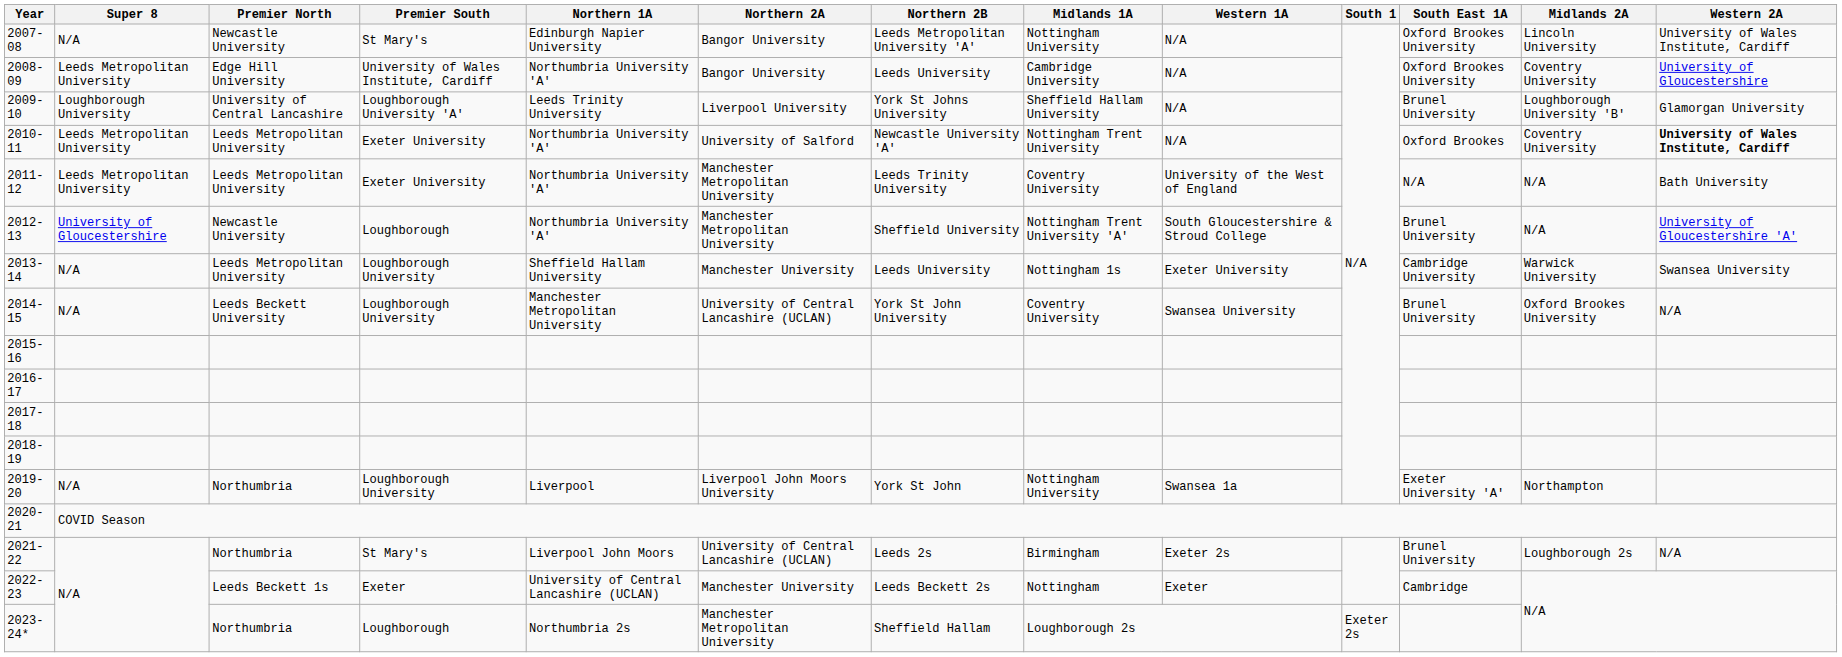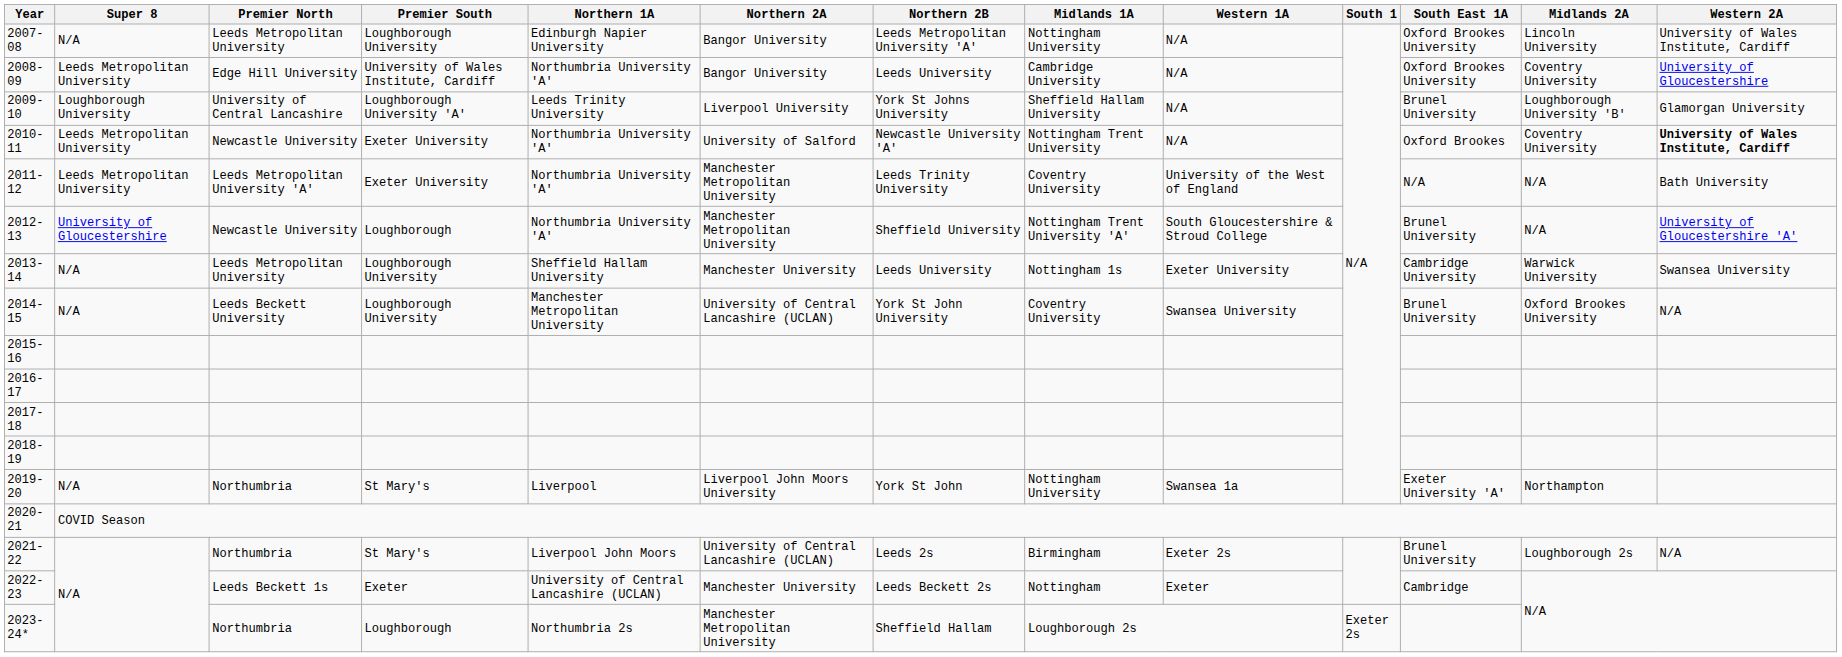 <table class="wikitable">
 <tr>
 <th>Year</th>
 <th>Super 8</th>
 <th>Premier North</th>
 <th>Premier South</th>
 <th>Northern 1A</th>
 <th>Northern 2A</th>
 <th>Northern 2B</th>
 <th>Midlands 1A</th>
 <th>Western 1A</th>
 <th>South 1</th>
 <th>South East 1A</th>
 <th>Midlands 2A</th>
 <th>Western 2A</th>
 </tr>
 <tr>
 <td>2007-08</td>
 <td>N/A</td>
-<td>Newcastle University</td>
-<td>St Mary's</td>
+<td>Leeds Metropolitan University</td>
+<td>Loughborough University</td>
 <td>Edinburgh Napier University</td>
 <td>Bangor University</td>
 <td>Leeds Metropolitan University 'A'</td>
 <td>Nottingham University</td>
 <td>N/A</td>
 <td rowspan="13">N/A</td>
 <td>Oxford Brookes University</td>
 <td>Lincoln University</td>
 <td>University of Wales Institute, Cardiff</td>
 </tr>
 <tr>
 <td>2008-09</td>
 <td>Leeds Metropolitan University</td>
 <td>Edge Hill University</td>
 <td>University of Wales Institute, Cardiff</td>
 <td>Northumbria University 'A'</td>
 <td>Bangor University</td>
 <td>Leeds University</td>
 <td>Cambridge University</td>
 <td>N/A</td>
 <td>Oxford Brookes University</td>
 <td>Coventry University</td>
 <td><a href='#'>University of Gloucestershire</a></td>
 </tr>
 <tr>
 <td>2009-10</td>
 <td>Loughborough University</td>
 <td>University of Central Lancashire</td>
 <td>Loughborough University 'A'</td>
 <td>Leeds Trinity University</td>
 <td>Liverpool University</td>
 <td>York St Johns University</td>
 <td>Sheffield Hallam University</td>
 <td>N/A</td>
 <td>Brunel University</td>
 <td>Loughborough University 'B'</td>
 <td>Glamorgan University</td>
 </tr>
 <tr>
 <td>2010-11</td>
 <td>Leeds Metropolitan University</td>
-<td>Leeds Metropolitan University</td>
+<td>Newcastle University</td>
 <td>Exeter University</td>
 <td>Northumbria University 'A'</td>
 <td>University of Salford</td>
 <td>Newcastle University 'A'</td>
 <td>Nottingham Trent University</td>
 <td>N/A</td>
 <td>Oxford Brookes</td>
 <td>Coventry University</td>
 <td><strong>University of Wales Institute, Cardiff</strong></td>
 </tr>
 <tr>
 <td>2011-12</td>
 <td>Leeds Metropolitan University</td>
-<td>Leeds Metropolitan University</td>
+<td>Leeds Metropolitan University 'A'</td>
 <td>Exeter University</td>
 <td>Northumbria University 'A'</td>
 <td>Manchester Metropolitan University</td>
 <td>Leeds Trinity University</td>
 <td>Coventry University</td>
 <td>University of the West of England</td>
 <td>N/A</td>
 <td>N/A</td>
 <td>Bath University</td>
 </tr>
 <tr>
 <td>2012-13</td>
 <td><a href='#'>University of Gloucestershire</a></td>
 <td>Newcastle University</td>
 <td>Loughborough</td>
 <td>Northumbria University 'A'</td>
 <td>Manchester Metropolitan University</td>
 <td>Sheffield University</td>
 <td>Nottingham Trent University 'A'</td>
 <td>South Gloucestershire & Stroud College</td>
 <td>Brunel University</td>
 <td>N/A</td>
 <td><a href='#'>University of Gloucestershire 'A'</a></td>
 </tr>
 <tr>
 <td>2013-14</td>
 <td>N/A</td>
 <td>Leeds Metropolitan University</td>
 <td>Loughborough University</td>
 <td>Sheffield Hallam University</td>
 <td>Manchester University</td>
 <td>Leeds University</td>
 <td>Nottingham 1s</td>
 <td>Exeter University</td>
 <td>Cambridge University</td>
 <td>Warwick University</td>
 <td>Swansea University</td>
 </tr>
 <tr>
 <td>2014-15</td>
 <td>N/A</td>
 <td>Leeds Beckett University</td>
 <td>Loughborough University</td>
 <td>Manchester Metropolitan University</td>
 <td>University of Central Lancashire (UCLAN)</td>
 <td>York St John University</td>
 <td>Coventry University</td>
 <td>Swansea University</td>
 <td>Brunel University</td>
 <td>Oxford Brookes University</td>
 <td>N/A</td>
 </tr>
 <tr>
 <td>2015-16</td>
 <td></td>
 <td></td>
 <td></td>
 <td></td>
 <td></td>
 <td></td>
 <td></td>
 <td></td>
 <td></td>
 <td></td>
 <td></td>
 </tr>
 <tr>
 <td>2016-17</td>
 <td></td>
 <td></td>
 <td></td>
 <td></td>
 <td></td>
 <td></td>
 <td></td>
 <td></td>
 <td></td>
 <td></td>
 <td></td>
 </tr>
 <tr>
 <td>2017-18</td>
 <td></td>
 <td></td>
 <td></td>
 <td></td>
 <td></td>
 <td></td>
 <td></td>
 <td></td>
 <td></td>
 <td></td>
 <td></td>
 </tr>
 <tr>
 <td>2018-19</td>
 <td></td>
 <td></td>
 <td></td>
 <td></td>
 <td></td>
 <td></td>
 <td></td>
 <td></td>
 <td></td>
 <td></td>
 <td></td>
 </tr>
 <tr>
 <td>2019-20</td>
 <td>N/A</td>
 <td>Northumbria</td>
-<td>Loughborough University</td>
+<td>St Mary's</td>
 <td>Liverpool</td>
 <td>Liverpool John Moors University</td>
 <td>York St John</td>
 <td>Nottingham University</td>
 <td>Swansea 1a</td>
 <td>Exeter University 'A'</td>
 <td>Northampton</td>
 <td></td>
 </tr>
 <tr>
 <td>2020-21</td>
 <td colspan="12">COVID Season</td>
 </tr>
 <tr>
 <td>2021-22</td>
 <td rowspan="3">N/A</td>
 <td>Northumbria</td>
 <td>St Mary's</td>
 <td>Liverpool John Moors</td>
 <td>University of Central Lancashire (UCLAN)</td>
 <td>Leeds 2s</td>
 <td>Birmingham</td>
 <td>Exeter 2s</td>
 <td rowspan="2"></td>
 <td>Brunel University</td>
 <td>Loughborough 2s</td>
 <td>N/A</td>
 </tr>
 <tr>
 <td>2022-23</td>
 <td>Leeds Beckett 1s</td>
 <td>Exeter</td>
 <td>University of Central Lancashire (UCLAN)</td>
 <td>Manchester University</td>
 <td>Leeds Beckett 2s</td>
 <td>Nottingham</td>
 <td>Exeter</td>
 <td>Cambridge</td>
 <td colspan="2" rowspan="2">N/A</td>
 </tr>
 <tr>
 <td>2023-24*</td>
 <td>Northumbria</td>
 <td>Loughborough</td>
 <td>Northumbria 2s</td>
 <td>Manchester Metropolitan University</td>
 <td>Sheffield Hallam</td>
 <td colspan="2">Loughborough 2s</td>
 <td>Exeter 2s</td>
 <td></td>
 </tr>
 </table>
